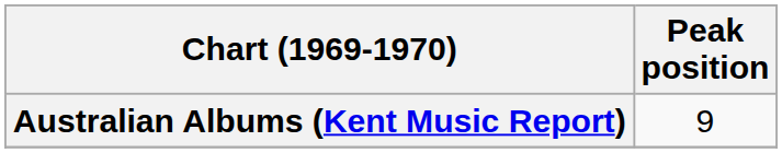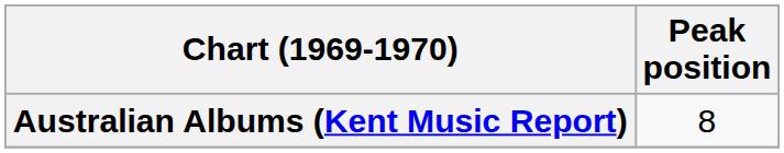 <table class="wikitable plainrowheaders sortable">
 <tr>
 <th>Chart (1969-1970)</th>
 <th>Peak<br>position</th>
 </tr>
 <tr>
 <th scope="row">Australian Albums (<a href='#'>Kent Music Report</a>)</th>
-<td align="center">9</td>
+<td align="center">8</td>
 </tr>
 <tr>
 </tr>
 <tr>
 </tr>
 </table>
